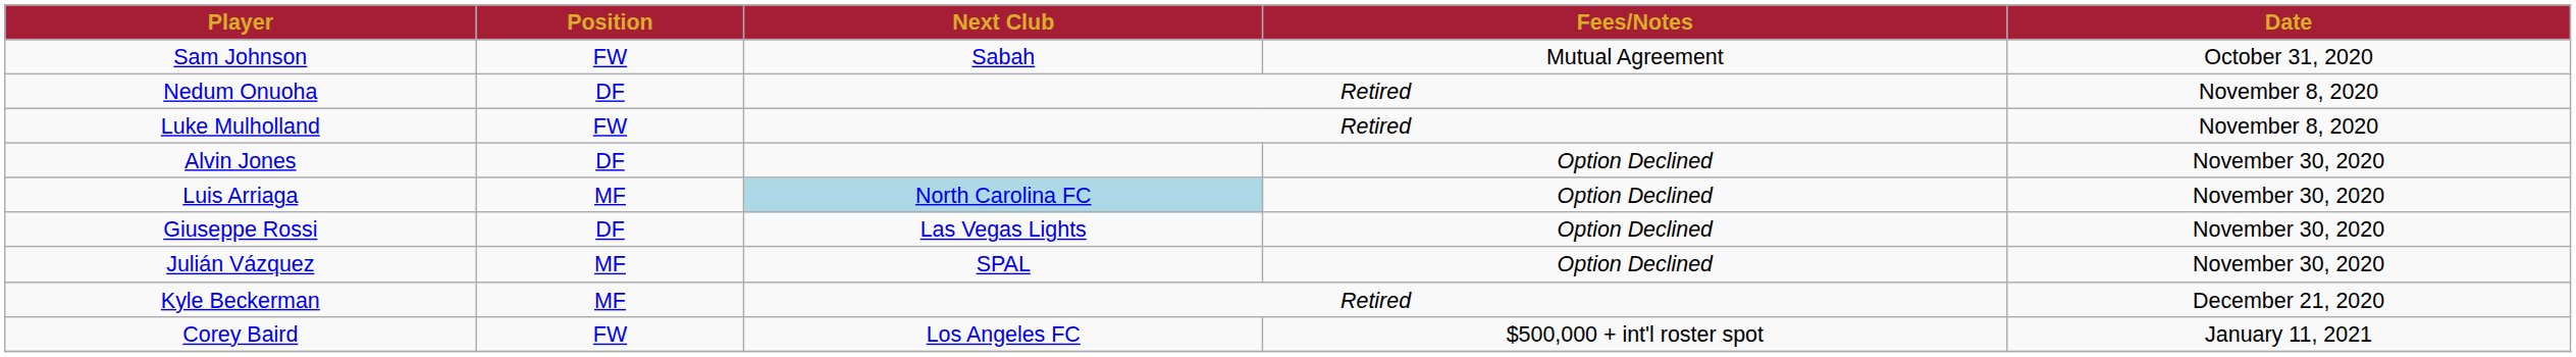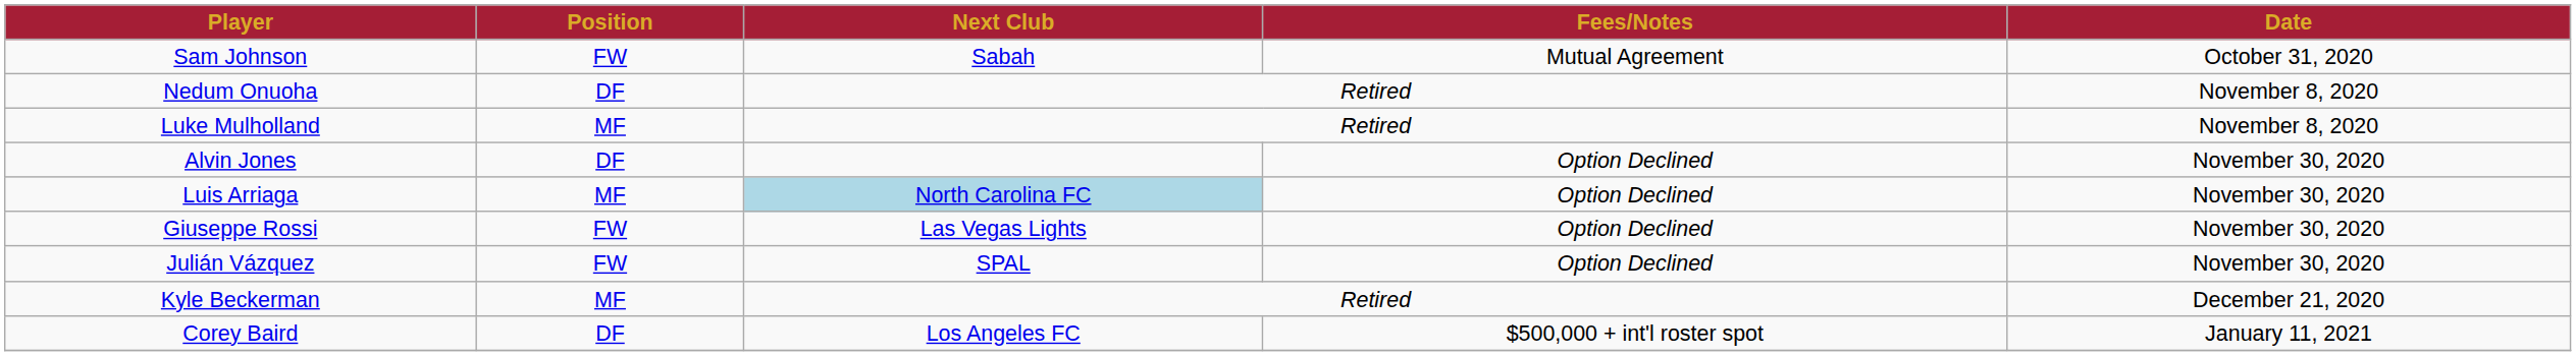 <table class="wikitable sortable" style="width:90%; text-align:center; font-size:95%;">
 <tr>
 <th style="background:#A51E36; color:#DAAC27; text-align:center;"><strong>Player </strong></th>
 <th style="background:#A51E36; color:#DAAC27; text-align:center;"><strong>Position </strong></th>
 <th style="background:#A51E36; color:#DAAC27; text-align:center;"><strong>Next Club</strong></th>
 <th style="background:#A51E36; color:#DAAC27; text-align:center;"><strong>Fees/Notes </strong></th>
 <th style="background:#A51E36; color:#DAAC27; text-align:center;"><strong>Date</strong></th>
 </tr>
 <tr>
 <td> <a href='#'>Sam Johnson</a></td>
 <td style="text-align:center;"><a href='#'>FW</a></td>
 <td> <a href='#'>Sabah</a></td>
 <td>Mutual Agreement</td>
 <td>October 31, 2020</td>
 </tr>
 <tr>
 <td> <a href='#'>Nedum Onuoha</a></td>
 <td style="text-align:center;"><a href='#'>DF</a></td>
 <td colspan="2"><em>Retired</em></td>
 <td>November 8, 2020</td>
 </tr>
 <tr>
 <td> <a href='#'>Luke Mulholland</a></td>
-<td style="text-align:center;"><a href='#'>FW</a></td>
+<td style="text-align:center;"><a href='#'>MF</a></td>
 <td colspan="2"><em>Retired</em></td>
 <td>November 8, 2020</td>
 </tr>
 <tr>
 <td> <a href='#'>Alvin Jones</a></td>
 <td style="text-align:center;"><a href='#'>DF</a></td>
 <td></td>
 <td><em>Option Declined</em></td>
 <td>November 30, 2020</td>
 </tr>
 <tr>
 <td> <a href='#'>Luis Arriaga</a></td>
 <td style="text-align:center;"><a href='#'>MF</a></td>
 <td style="background: lightblue;"> <a href='#'>North Carolina FC</a></td>
 <td><em>Option Declined</em></td>
 <td>November 30, 2020</td>
 </tr>
 <tr>
 <td> <a href='#'>Giuseppe Rossi</a></td>
-<td style="text-align:center;"><a href='#'>DF</a></td>
+<td style="text-align:center;"><a href='#'>FW</a></td>
 <td> <a href='#'>Las Vegas Lights</a></td>
 <td><em>Option Declined</em></td>
 <td>November 30, 2020</td>
 </tr>
 <tr>
 <td> <a href='#'>Julián Vázquez</a></td>
-<td style="text-align:center;"><a href='#'>MF</a></td>
+<td style="text-align:center;"><a href='#'>FW</a></td>
 <td> <a href='#'>SPAL</a></td>
 <td><em>Option Declined</em></td>
 <td>November 30, 2020</td>
 </tr>
 <tr>
 <td> <a href='#'>Kyle Beckerman</a></td>
 <td style="text-align:center;"><a href='#'>MF</a></td>
 <td colspan="2"><em>Retired</em></td>
 <td>December 21, 2020</td>
 </tr>
 <tr>
 <td> <a href='#'>Corey Baird</a></td>
-<td style="text-align:center;"><a href='#'>FW</a></td>
+<td style="text-align:center;"><a href='#'>DF</a></td>
 <td> <a href='#'>Los Angeles FC</a></td>
 <td>$500,000 + int'l roster spot</td>
 <td>January 11, 2021</td>
 </tr>
 <tr>
 </tr>
 </table>
